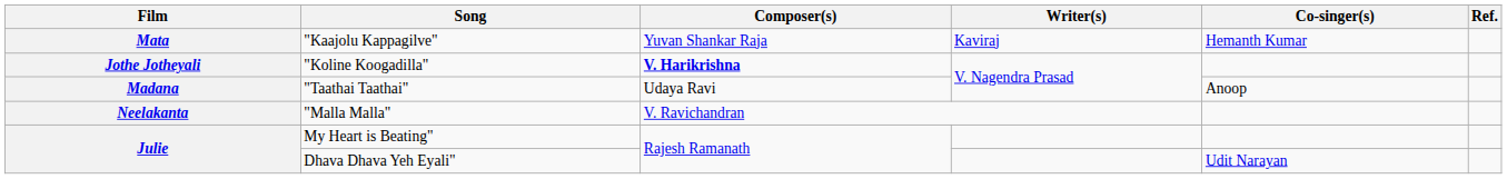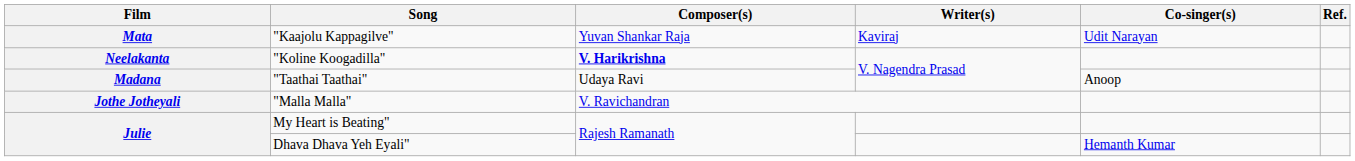 <table class="wikitable plainrowheaders" width="100%" textcolor:#000;">
 <tr>
 <th scope="col" width=20%><strong>Film</strong></th>
 <th scope="col" width=23%><strong>Song</strong></th>
 <th scope="col" width=21%><strong>Composer(s)</strong></th>
 <th scope="col" width=17%><strong>Writer(s)</strong></th>
 <th scope="col" width=18%><strong>Co-singer(s)</strong></th>
 <th scope="col" width=1%><strong>Ref.</strong></th>
 </tr>
 <tr>
 <th><em><a href='#'>Mata</a></em></th>
 <td>"Kaajolu Kappagilve"</td>
 <td><a href='#'>Yuvan Shankar Raja</a></td>
 <td><a href='#'>Kaviraj</a></td>
-<td><a href='#'>Hemanth Kumar</a></td>
+<td><a href='#'>Udit Narayan</a></td>
 <td></td>
 </tr>
 <tr>
-<th><em><a href='#'>Jothe Jotheyali</a></em></th>
+<th><em><a href='#'>Neelakanta</a></em></th>
 <td>"Koline Koogadilla"</td>
 <td><strong><a href='#'>V. Harikrishna</a></strong></td>
 <td rowspan="2"><a href='#'>V. Nagendra Prasad</a></td>
 <td></td>
 <td></td>
 </tr>
 <tr>
 <th><em><a href='#'>Madana</a></em></th>
 <td>"Taathai Taathai"</td>
 <td>Udaya Ravi</td>
 <td>Anoop</td>
 <td></td>
 </tr>
 <tr>
-<th><em><a href='#'>Neelakanta</a></em></th>
+<th><em><a href='#'>Jothe Jotheyali</a></em></th>
 <td>"Malla Malla"</td>
 <td colspan="2"><a href='#'>V. Ravichandran</a></td>
 <td></td>
 <td></td>
 </tr>
 <tr>
 <th Rowspan="2"><em><a href='#'>Julie</a></em></th>
 <td>My Heart is Beating"</td>
 <td rowspan="2"><a href='#'>Rajesh Ramanath</a></td>
 <td></td>
 <td></td>
 <td></td>
 </tr>
 <tr>
 <td>Dhava Dhava Yeh Eyali"</td>
 <td></td>
-<td><a href='#'>Udit Narayan</a></td>
+<td><a href='#'>Hemanth Kumar</a></td>
 <td></td>
 </tr>
 </table>
